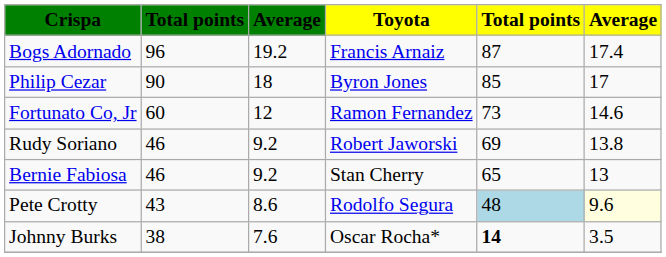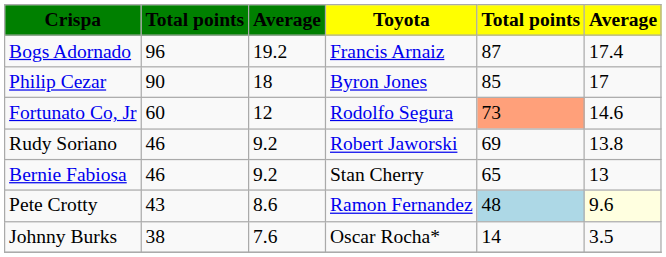 <table class=wikitable sortable>
 <tr align=center>
 <td bgcolor=green><span><strong>Crispa</strong></span></td>
 <td bgcolor=green><span><strong>Total points</strong></span></td>
 <td bgcolor=green><span><strong>Average</strong></span></td>
 <td bgcolor=yellow><span><strong>Toyota</strong></span></td>
 <td bgcolor=yellow><span><strong>Total points</strong></span></td>
 <td bgcolor=yellow><span><strong>Average</strong></span></td>
 </tr>
 <tr>
 <td><a href='#'>Bogs Adornado</a></td>
 <td>96</td>
 <td>19.2</td>
 <td><a href='#'>Francis Arnaiz</a></td>
 <td>87</td>
 <td>17.4</td>
 </tr>
 <tr>
 <td><a href='#'>Philip Cezar</a></td>
 <td>90</td>
 <td>18</td>
 <td><a href='#'>Byron Jones</a></td>
 <td>85</td>
 <td>17</td>
 </tr>
 <tr>
 <td><a href='#'>Fortunato Co, Jr</a></td>
 <td>60</td>
 <td>12</td>
-<td><a href='#'>Ramon Fernandez</a></td>
-<td>73</td>
+<td><a href='#'>Rodolfo Segura</a></td>
+<td style="background: lightsalmon;">73</td>
 <td>14.6</td>
 </tr>
 <tr>
 <td>Rudy Soriano</td>
 <td>46</td>
 <td>9.2</td>
 <td><a href='#'>Robert Jaworski</a></td>
 <td>69</td>
 <td>13.8</td>
 </tr>
 <tr>
 <td><a href='#'>Bernie Fabiosa</a></td>
 <td>46</td>
 <td>9.2</td>
 <td>Stan Cherry</td>
 <td>65</td>
 <td>13</td>
 </tr>
 <tr>
 <td>Pete Crotty</td>
 <td>43</td>
 <td>8.6</td>
-<td><a href='#'>Rodolfo Segura</a></td>
+<td><a href='#'>Ramon Fernandez</a></td>
 <td style="background: lightblue;">48</td>
 <td style="background: lightyellow;">9.6</td>
 </tr>
 <tr>
 <td>Johnny Burks</td>
 <td>38</td>
 <td>7.6</td>
 <td>Oscar Rocha*</td>
-<td><strong>14</strong></td>
+<td>14</td>
 <td>3.5</td>
 </tr>
 <tr>
 </tr>
 </table>
